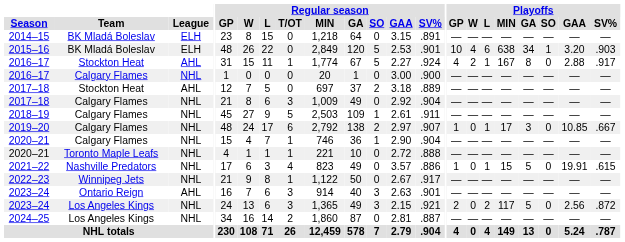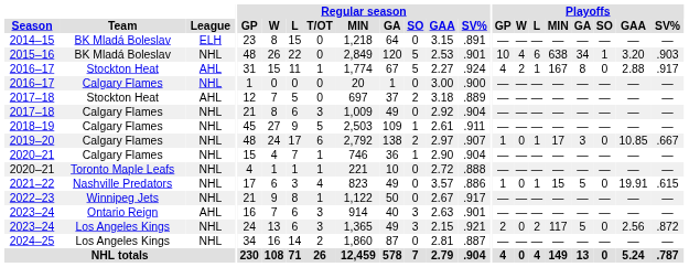 <table border="0" cellpadding="1" cellspacing="0" style="text-align:center; width:75%">
 <tr ALIGN="center" bgcolor="#e0e0e0">
 <th align="center" colspan="3" bgcolor="#ffffff"></th>
 <th rowspan="100" bgcolor="#ffffff" align="center"></th>
 <th align="center" colspan="9" bgcolor="#e0e0e0"><a href='#'>Regular season</a></th>
 <th rowspan="100" bgcolor="#ffffff" align="center"></th>
 <th align="center" colspan="8" bgcolor="#e0e0e0"><a href='#'>Playoffs</a></th>
 </tr>
 <tr ALIGN="center" bgcolor="#e0e0e0">
 <th><a href='#'>Season</a></th>
 <th>Team</th>
 <th>League</th>
 <th>GP</th>
 <th>W</th>
 <th>L</th>
 <th>T/OT</th>
 <th>MIN</th>
 <th>GA</th>
 <th><a href='#'>SO</a></th>
 <th><a href='#'>GAA</a></th>
 <th><a href='#'>SV%</a></th>
 <th>GP</th>
 <th>W</th>
 <th>L</th>
 <th>MIN</th>
 <th>GA</th>
 <th>SO</th>
 <th>GAA</th>
 <th>SV%</th>
 </tr>
 <tr>
 <td><a href='#'>2014–15</a></td>
 <td><a href='#'>BK Mladá Boleslav</a></td>
 <td><a href='#'>ELH</a></td>
 <td>23</td>
 <td>8</td>
 <td>15</td>
 <td>0</td>
 <td>1,218</td>
 <td>64</td>
 <td>0</td>
 <td>3.15</td>
 <td>.891</td>
 <td>—</td>
 <td>—</td>
 <td>—</td>
 <td>—</td>
 <td>—</td>
 <td>—</td>
 <td>—</td>
 <td>—</td>
 </tr>
 <tr bgcolor="#f0f0f0">
 <td><a href='#'>2015–16</a></td>
 <td>BK Mladá Boleslav</td>
-<td>ELH</td>
+<td>NHL</td>
 <td>48</td>
 <td>26</td>
 <td>22</td>
 <td>0</td>
 <td>2,849</td>
 <td>120</td>
 <td>5</td>
 <td>2.53</td>
 <td>.901</td>
 <td>10</td>
 <td>4</td>
 <td>6</td>
 <td>638</td>
 <td>34</td>
 <td>1</td>
 <td>3.20</td>
 <td>.903</td>
 </tr>
 <tr>
 <td><a href='#'>2016–17</a></td>
 <td><a href='#'>Stockton Heat</a></td>
 <td><a href='#'>AHL</a></td>
 <td>31</td>
 <td>15</td>
 <td>11</td>
 <td>1</td>
 <td>1,774</td>
 <td>67</td>
 <td>5</td>
 <td>2.27</td>
 <td>.924</td>
 <td>4</td>
 <td>2</td>
 <td>1</td>
 <td>167</td>
 <td>8</td>
 <td>0</td>
 <td>2.88</td>
 <td>.917</td>
 </tr>
 <tr bgcolor="#f0f0f0">
 <td><a href='#'>2016–17</a></td>
 <td><a href='#'>Calgary Flames</a></td>
 <td><a href='#'>NHL</a></td>
 <td>1</td>
 <td>0</td>
 <td>0</td>
 <td>0</td>
 <td>20</td>
 <td>1</td>
 <td>0</td>
 <td>3.00</td>
 <td>.900</td>
 <td>—</td>
 <td>—</td>
 <td>—</td>
 <td>—</td>
 <td>—</td>
 <td>—</td>
 <td>—</td>
 <td>—</td>
 </tr>
 <tr>
 <td><a href='#'>2017–18</a></td>
 <td>Stockton Heat</td>
 <td>AHL</td>
 <td>12</td>
 <td>7</td>
 <td>5</td>
 <td>0</td>
 <td>697</td>
 <td>37</td>
 <td>2</td>
 <td>3.18</td>
 <td>.889</td>
 <td>—</td>
 <td>—</td>
 <td>—</td>
 <td>—</td>
 <td>—</td>
 <td>—</td>
 <td>—</td>
 <td>—</td>
 </tr>
 <tr bgcolor="#f0f0f0">
 <td><a href='#'>2017–18</a></td>
 <td>Calgary Flames</td>
 <td>NHL</td>
 <td>21</td>
 <td>8</td>
 <td>6</td>
 <td>3</td>
 <td>1,009</td>
 <td>49</td>
 <td>0</td>
 <td>2.92</td>
 <td>.904</td>
 <td>—</td>
 <td>—</td>
 <td>—</td>
 <td>—</td>
 <td>—</td>
 <td>—</td>
 <td>—</td>
 <td>—</td>
 </tr>
 <tr>
 <td><a href='#'>2018–19</a></td>
 <td>Calgary Flames</td>
 <td>NHL</td>
 <td>45</td>
 <td>27</td>
 <td>9</td>
 <td>5</td>
 <td>2,503</td>
 <td>109</td>
 <td>1</td>
 <td>2.61</td>
 <td>.911</td>
 <td>—</td>
 <td>—</td>
 <td>—</td>
 <td>—</td>
 <td>—</td>
 <td>—</td>
 <td>—</td>
 <td>—</td>
 </tr>
 <tr bgcolor="#f0f0f0">
 <td><a href='#'>2019–20</a></td>
 <td>Calgary Flames</td>
 <td>NHL</td>
 <td>48</td>
 <td>24</td>
 <td>17</td>
 <td>6</td>
 <td>2,792</td>
 <td>138</td>
 <td>2</td>
 <td>2.97</td>
 <td>.907</td>
 <td>1</td>
 <td>0</td>
 <td>1</td>
 <td>17</td>
 <td>3</td>
 <td>0</td>
 <td>10.85</td>
 <td>.667</td>
 </tr>
 <tr>
 <td><a href='#'>2020–21</a></td>
 <td>Calgary Flames</td>
 <td>NHL</td>
 <td>15</td>
 <td>4</td>
 <td>7</td>
 <td>1</td>
 <td>746</td>
 <td>36</td>
 <td>1</td>
 <td>2.90</td>
 <td>.904</td>
 <td>—</td>
 <td>—</td>
 <td>—</td>
 <td>—</td>
 <td>—</td>
 <td>—</td>
 <td>—</td>
 <td>—</td>
 </tr>
 <tr bgcolor="#f0f0f0">
 <td>2020–21</td>
 <td><a href='#'>Toronto Maple Leafs</a></td>
 <td>NHL</td>
 <td>4</td>
 <td>1</td>
 <td>1</td>
 <td>1</td>
 <td>221</td>
 <td>10</td>
 <td>0</td>
 <td>2.72</td>
 <td>.888</td>
 <td>—</td>
 <td>—</td>
 <td>—</td>
 <td>—</td>
 <td>—</td>
 <td>—</td>
 <td>—</td>
 <td>—</td>
 </tr>
 <tr>
 <td><a href='#'>2021–22</a></td>
 <td><a href='#'>Nashville Predators</a></td>
 <td>NHL</td>
 <td>17</td>
 <td>6</td>
 <td>3</td>
 <td>4</td>
 <td>823</td>
 <td>49</td>
 <td>0</td>
 <td>3.57</td>
 <td>.886</td>
 <td>1</td>
 <td>0</td>
 <td>1</td>
 <td>15</td>
 <td>5</td>
 <td>0</td>
 <td>19.91</td>
 <td>.615</td>
 </tr>
 <tr bgcolor="#f0f0f0">
 <td><a href='#'>2022–23</a></td>
 <td><a href='#'>Winnipeg Jets</a></td>
 <td>NHL</td>
 <td>21</td>
 <td>9</td>
 <td>8</td>
 <td>1</td>
 <td>1,122</td>
 <td>50</td>
 <td>0</td>
 <td>2.67</td>
 <td>.917</td>
 <td>—</td>
 <td>—</td>
 <td>—</td>
 <td>—</td>
 <td>—</td>
 <td>—</td>
 <td>—</td>
 <td>—</td>
 </tr>
 <tr>
 <td><a href='#'>2023–24</a></td>
 <td><a href='#'>Ontario Reign</a></td>
 <td>AHL</td>
 <td>16</td>
 <td>7</td>
 <td>6</td>
 <td>3</td>
 <td>914</td>
 <td>40</td>
 <td>3</td>
 <td>2.63</td>
 <td>.901</td>
 <td>—</td>
 <td>—</td>
 <td>—</td>
 <td>—</td>
 <td>—</td>
 <td>—</td>
 <td>—</td>
 <td>—</td>
 </tr>
 <tr bgcolor="#f0f0f0">
 <td><a href='#'>2023–24</a></td>
 <td><a href='#'>Los Angeles Kings</a></td>
 <td>NHL</td>
 <td>24</td>
 <td>13</td>
 <td>6</td>
 <td>3</td>
 <td>1,365</td>
 <td>49</td>
 <td>3</td>
 <td>2.15</td>
 <td>.921</td>
 <td>2</td>
 <td>0</td>
 <td>2</td>
 <td>117</td>
 <td>5</td>
 <td>0</td>
 <td>2.56</td>
 <td>.872</td>
 </tr>
 <tr>
 <td><a href='#'>2024–25</a></td>
 <td>Los Angeles Kings</td>
 <td>NHL</td>
 <td>34</td>
 <td>16</td>
 <td>14</td>
 <td>2</td>
 <td>1,860</td>
 <td>87</td>
 <td>0</td>
 <td>2.81</td>
 <td>.887</td>
 <td>—</td>
 <td>—</td>
 <td>—</td>
 <td>—</td>
 <td>—</td>
 <td>—</td>
 <td>—</td>
 <td>—</td>
 </tr>
 <tr bgcolor="#e0e0e0" align="center">
 <th colspan="3" align="center">NHL totals</th>
 <th>230</th>
 <th>108</th>
 <th>71</th>
 <th>26</th>
 <th>12,459</th>
 <th>578</th>
 <th>7</th>
 <th>2.79</th>
 <th>.904</th>
 <th>4</th>
 <th>0</th>
 <th>4</th>
 <th>149</th>
 <th>13</th>
 <th>0</th>
 <th>5.24</th>
 <th>.787</th>
 </tr>
 </table>
